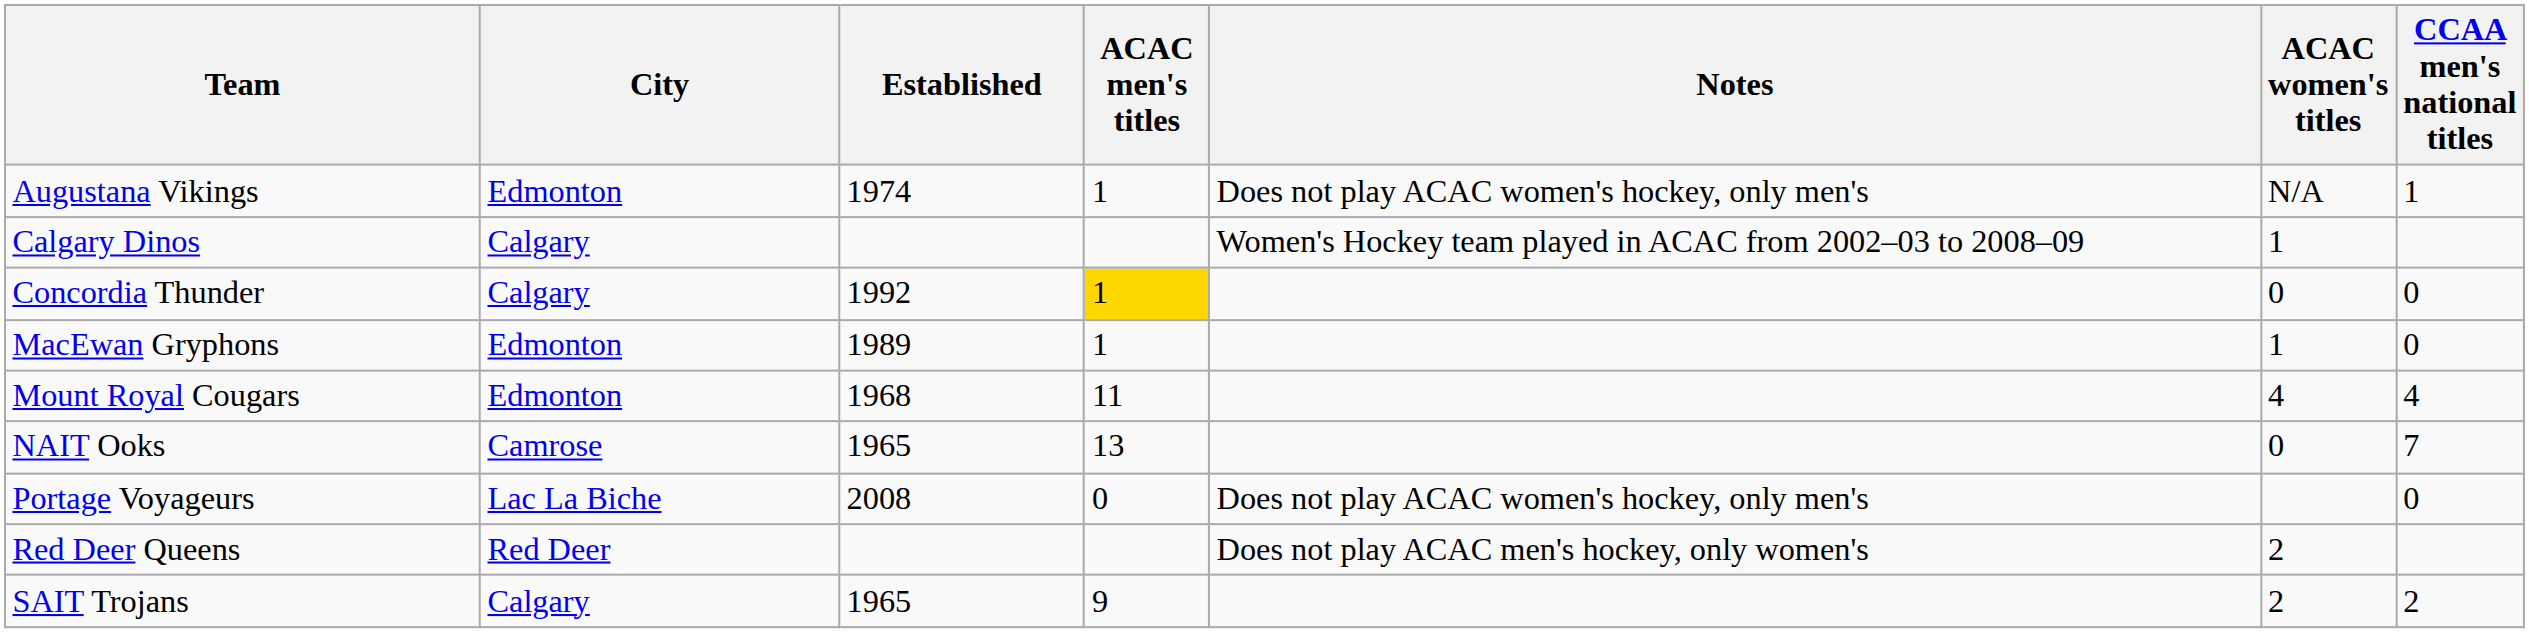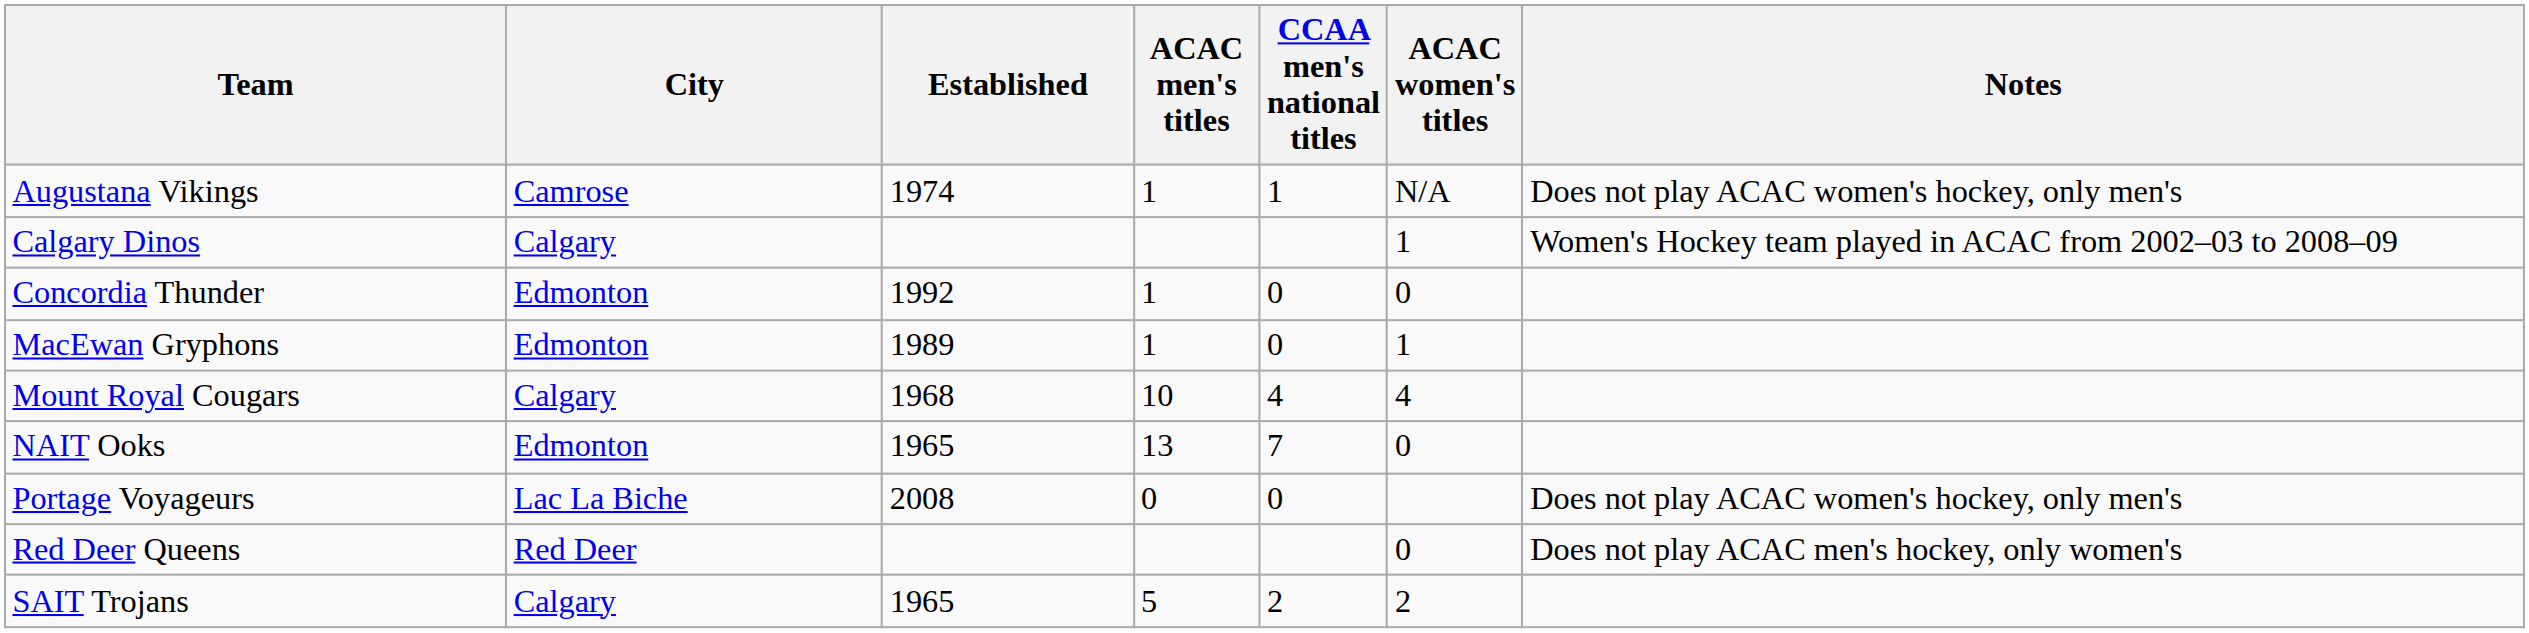 <table class="wikitable">
 <tr>
 <th bgcolor="#DDDDFF" width="20%">Team</th>
 <th bgcolor="#DDDDFF" width="15%">City</th>
 <th bgcolor="#DDDDFF" width="10%">Established</th>
 <th bgcolor="#DDDDFF" width="5%">ACAC men's titles</th>
+<th bgcolor="#DDDDFF" width="5%"><a href='#'>CCAA</a> men's national titles</th>
+<th bgcolor="#DDDDFF" width="5%">ACAC women's titles</th>
 <th bgcolor="#DDDDFF" width="45%">Notes</th>
-<th bgcolor="#DDDDFF" width="5%">ACAC women's titles</th>
-<th bgcolor="#DDDDFF" width="5%"><a href='#'>CCAA</a> men's national titles</th>
 </tr>
 <tr>
 <td><a href='#'>Augustana</a> Vikings</td>
-<td><a href='#'>Edmonton</a></td>
+<td><a href='#'>Camrose</a></td>
 <td>1974</td>
 <td>1</td>
+<td>1</td>
+<td>N/A</td>
 <td>Does not play ACAC women's hockey, only men's</td>
-<td>N/A</td>
-<td>1</td>
 </tr>
 <tr>
 <td><a href='#'>Calgary Dinos</a></td>
 <td><a href='#'>Calgary</a></td>
 <td></td>
 <td></td>
+<td></td>
+<td>1</td>
 <td>Women's Hockey team played in ACAC from 2002–03 to 2008–09</td>
-<td>1</td>
-<td></td>
 </tr>
 <tr>
 <td><a href='#'>Concordia</a> Thunder</td>
-<td><a href='#'>Calgary</a></td>
+<td><a href='#'>Edmonton</a></td>
 <td>1992</td>
-<td style="background: gold;">1</td>
-<td></td>
+<td>1</td>
 <td>0</td>
 <td>0</td>
+<td></td>
 </tr>
 <tr>
 <td><a href='#'>MacEwan</a> Gryphons</td>
 <td><a href='#'>Edmonton</a></td>
 <td>1989</td>
 <td>1</td>
+<td>0</td>
+<td>1</td>
 <td></td>
-<td>1</td>
-<td>0</td>
 </tr>
 <tr>
 <td><a href='#'>Mount Royal</a> Cougars</td>
-<td><a href='#'>Edmonton</a></td>
+<td><a href='#'>Calgary</a></td>
 <td>1968</td>
-<td>11</td>
-<td></td>
+<td>10</td>
 <td>4</td>
 <td>4</td>
+<td></td>
 </tr>
 <tr>
 <td><a href='#'>NAIT</a> Ooks</td>
-<td><a href='#'>Camrose</a></td>
+<td><a href='#'>Edmonton</a></td>
 <td>1965</td>
 <td>13</td>
+<td>7</td>
+<td>0</td>
 <td></td>
-<td>0</td>
-<td>7</td>
 </tr>
 <tr>
 <td><a href='#'>Portage</a> Voyageurs</td>
 <td><a href='#'>Lac La Biche</a></td>
 <td>2008</td>
 <td>0</td>
+<td>0</td>
+<td></td>
 <td>Does not play ACAC women's hockey, only men's</td>
-<td></td>
-<td>0</td>
 </tr>
 <tr>
 <td><a href='#'>Red Deer</a> Queens</td>
 <td><a href='#'>Red Deer</a></td>
 <td></td>
 <td></td>
+<td></td>
+<td>0</td>
 <td>Does not play ACAC men's hockey, only women's</td>
-<td>2</td>
-<td></td>
 </tr>
 <tr>
 <td><a href='#'>SAIT</a> Trojans</td>
 <td><a href='#'>Calgary</a></td>
 <td>1965</td>
-<td>9</td>
-<td></td>
+<td>5</td>
 <td>2</td>
 <td>2</td>
+<td></td>
 </tr>
 </table>
